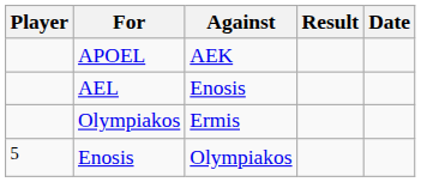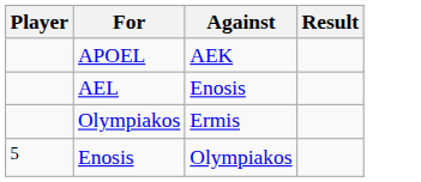 <table class="wikitable sortable">
 <tr>
 <th>Player</th>
 <th>For</th>
 <th>Against</th>
 <th align=center>Result</th>
-<th>Date</th>
 </tr>
 <tr>
 <td> </td>
 <td><a href='#'>APOEL</a></td>
 <td><a href='#'>AEK</a></td>
 <td align="center"></td>
-<td></td>
 </tr>
 <tr>
 <td> </td>
 <td><a href='#'>AEL</a></td>
 <td><a href='#'>Enosis</a></td>
 <td align="center"></td>
-<td></td>
 </tr>
 <tr>
 <td> </td>
 <td><a href='#'>Olympiakos</a></td>
 <td><a href='#'>Ermis</a></td>
 <td align="center"></td>
-<td></td>
 </tr>
 <tr>
 <td>  <sup>5</sup></td>
 <td><a href='#'>Enosis</a></td>
 <td><a href='#'>Olympiakos</a></td>
 <td align="center"></td>
-<td></td>
 </tr>
 </table>
